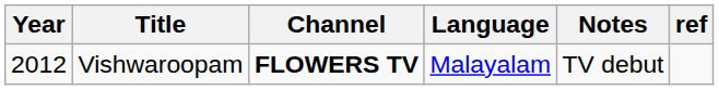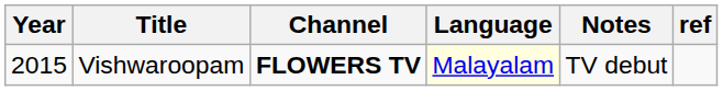 <table class="wikitable sortable">
 <tr>
 <th>Year</th>
 <th>Title</th>
 <th>Channel</th>
 <th>Language</th>
 <th>Notes</th>
 <th>ref</th>
 </tr>
 <tr>
-<td>2012</td>
+<td>2015</td>
 <td>Vishwaroopam</td>
 <td><strong>FLOWERS TV</strong></td>
-<td><a href='#'>Malayalam</a></td>
+<td style="background: lightyellow;"><a href='#'>Malayalam</a></td>
 <td>TV debut</td>
 <td></td>
 </tr>
 </table>
